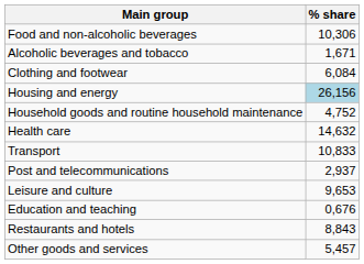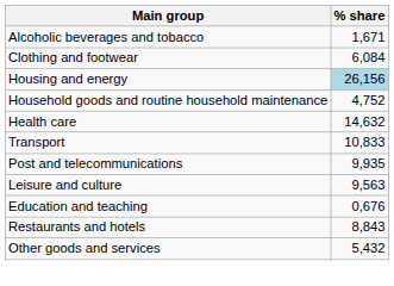 <table class="wikitable">
 <tr>
 <th align="center">Main group</th>
 <th align="right">% share</th>
-</tr>
-<tr>
-<td>Food and non-alcoholic beverages</td>
-<td align="right">10,306</td>
 </tr>
 <tr>
 <td>Alcoholic beverages and tobacco</td>
 <td align="right">1,671</td>
 </tr>
 <tr>
 <td>Clothing and footwear</td>
 <td align="right">6,084</td>
 </tr>
 <tr>
 <td>Housing and energy</td>
 <td align="right" style="background: lightblue;">26,156</td>
 </tr>
 <tr>
 <td>Household goods and routine household maintenance</td>
 <td align="right">4,752</td>
 </tr>
 <tr>
 <td>Health care</td>
 <td align="right">14,632</td>
 </tr>
 <tr>
 <td>Transport</td>
 <td align="right">10,833</td>
 </tr>
 <tr>
 <td>Post and telecommunications</td>
-<td align="right">2,937</td>
+<td align="right">9,935</td>
 </tr>
 <tr>
 <td>Leisure and culture</td>
-<td align="right">9,653</td>
+<td align="right">9,563</td>
 </tr>
 <tr>
 <td>Education and teaching</td>
 <td align="right">0,676</td>
 </tr>
 <tr>
 <td>Restaurants and hotels</td>
 <td align="right">8,843</td>
 </tr>
 <tr>
 <td>Other goods and services</td>
-<td align="right">5,457</td>
+<td align="right">5,432</td>
 </tr>
 </table>
